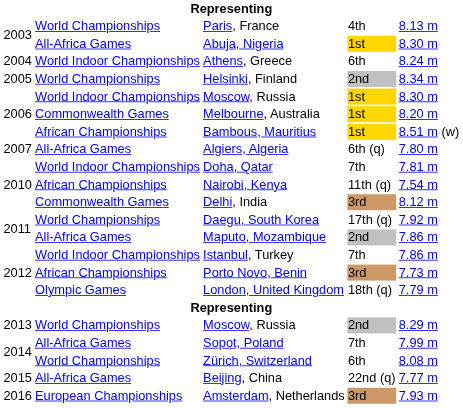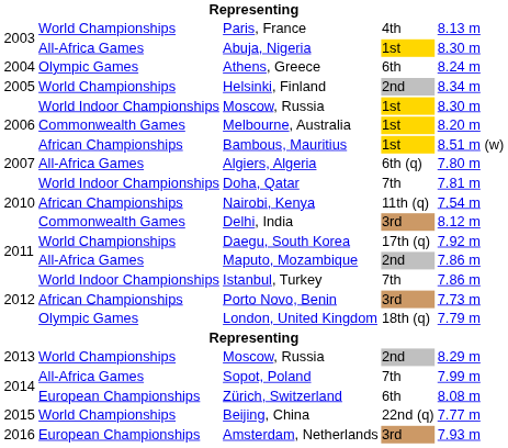 <table>
 <tr>
 <th colspan="5">Representing </th>
 </tr>
 <tr>
 <td rowspan=2>2003</td>
 <td><a href='#'>World Championships</a></td>
 <td><a href='#'>Paris</a>, France</td>
 <td>4th</td>
 <td><a href='#'>8.13 m</a></td>
 </tr>
 <tr>
 <td><a href='#'>All-Africa Games</a></td>
 <td><a href='#'>Abuja, Nigeria</a></td>
 <td bgcolor=gold>1st</td>
 <td><a href='#'>8.30 m</a></td>
 </tr>
 <tr>
 <td>2004</td>
-<td><a href='#'>World Indoor Championships</a></td>
+<td><a href='#'>Olympic Games</a></td>
 <td><a href='#'>Athens</a>, Greece</td>
 <td>6th</td>
 <td><a href='#'>8.24 m</a></td>
 </tr>
 <tr>
 <td>2005</td>
 <td><a href='#'>World Championships</a></td>
 <td><a href='#'>Helsinki</a>, Finland</td>
 <td style="background:silver;">2nd</td>
 <td><a href='#'>8.34 m</a></td>
 </tr>
 <tr>
 <td rowspan=3>2006</td>
 <td><a href='#'>World Indoor Championships</a></td>
 <td><a href='#'>Moscow</a>, Russia</td>
 <td bgcolor=gold>1st</td>
 <td><a href='#'>8.30 m</a></td>
 </tr>
 <tr>
 <td><a href='#'>Commonwealth Games</a></td>
 <td><a href='#'>Melbourne</a>, Australia</td>
 <td bgcolor=gold>1st</td>
 <td><a href='#'>8.20 m</a></td>
 </tr>
 <tr>
 <td><a href='#'>African Championships</a></td>
 <td><a href='#'>Bambous, Mauritius</a></td>
 <td bgcolor=gold>1st</td>
 <td><a href='#'>8.51 m</a> (w)</td>
 </tr>
 <tr>
 <td>2007</td>
 <td><a href='#'>All-Africa Games</a></td>
 <td><a href='#'>Algiers, Algeria</a></td>
 <td>6th (q)</td>
 <td><a href='#'>7.80 m</a></td>
 </tr>
 <tr>
 <td rowspan=3>2010</td>
 <td><a href='#'>World Indoor Championships</a></td>
 <td><a href='#'>Doha, Qatar</a></td>
 <td>7th</td>
 <td><a href='#'>7.81 m</a></td>
 </tr>
 <tr>
 <td><a href='#'>African Championships</a></td>
 <td><a href='#'>Nairobi, Kenya</a></td>
 <td>11th (q)</td>
 <td><a href='#'>7.54 m</a></td>
 </tr>
 <tr>
 <td><a href='#'>Commonwealth Games</a></td>
 <td><a href='#'>Delhi</a>, India</td>
 <td style="background:#c96;">3rd</td>
 <td><a href='#'>8.12 m</a></td>
 </tr>
 <tr>
 <td rowspan=2>2011</td>
 <td><a href='#'>World Championships</a></td>
 <td><a href='#'>Daegu, South Korea</a></td>
 <td>17th (q)</td>
 <td><a href='#'>7.92 m</a></td>
 </tr>
 <tr>
 <td><a href='#'>All-Africa Games</a></td>
 <td><a href='#'>Maputo, Mozambique</a></td>
 <td style="background:silver;">2nd</td>
 <td><a href='#'>7.86 m</a></td>
 </tr>
 <tr>
 <td rowspan=3>2012</td>
 <td><a href='#'>World Indoor Championships</a></td>
 <td><a href='#'>Istanbul</a>, Turkey</td>
 <td>7th</td>
 <td><a href='#'>7.86 m</a></td>
 </tr>
 <tr>
 <td><a href='#'>African Championships</a></td>
 <td><a href='#'>Porto Novo, Benin</a></td>
 <td style="background:#c96;">3rd</td>
 <td><a href='#'>7.73 m</a></td>
 </tr>
 <tr>
 <td><a href='#'>Olympic Games</a></td>
 <td><a href='#'>London, United Kingdom</a></td>
 <td>18th (q)</td>
 <td><a href='#'>7.79 m</a></td>
 </tr>
 <tr>
 <th colspan="5">Representing </th>
 </tr>
 <tr>
 <td>2013</td>
 <td><a href='#'>World Championships</a></td>
 <td><a href='#'>Moscow</a>, Russia</td>
 <td style="background:silver;">2nd</td>
 <td><a href='#'>8.29 m</a></td>
 </tr>
 <tr>
 <td rowspan=2>2014</td>
 <td><a href='#'>All-Africa Games</a></td>
 <td><a href='#'>Sopot, Poland</a></td>
 <td>7th</td>
 <td><a href='#'>7.99 m</a></td>
 </tr>
 <tr>
-<td><a href='#'>World Championships</a></td>
+<td><a href='#'>European Championships</a></td>
 <td><a href='#'>Zürich, Switzerland</a></td>
 <td>6th</td>
 <td><a href='#'>8.08 m</a></td>
 </tr>
 <tr>
 <td>2015</td>
-<td><a href='#'>All-Africa Games</a></td>
+<td><a href='#'>World Championships</a></td>
 <td><a href='#'>Beijing</a>, China</td>
 <td>22nd (q)</td>
 <td><a href='#'>7.77 m</a></td>
 </tr>
 <tr>
 <td>2016</td>
 <td><a href='#'>European Championships</a></td>
 <td><a href='#'>Amsterdam</a>, Netherlands</td>
 <td style="background:#c96;">3rd</td>
 <td><a href='#'>7.93 m</a></td>
 </tr>
 </table>
